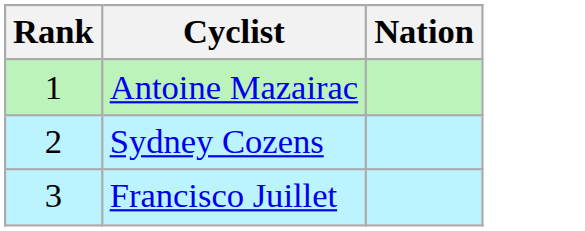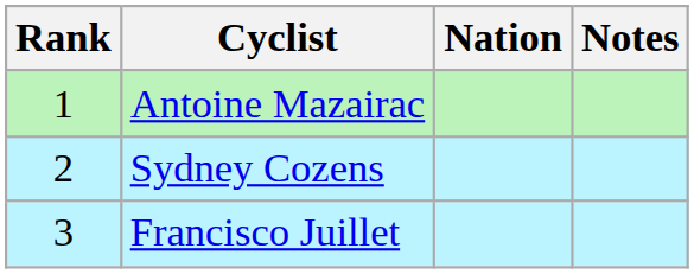 <table class="wikitable sortable" style="text-align:center;">
 <tr>
 <th>Rank</th>
 <th>Cyclist</th>
 <th>Nation</th>
+<th>Notes</th>
 </tr>
 <tr bgcolor=bbf3bb>
 <td>1</td>
 <td align=left><a href='#'>Antoine Mazairac</a></td>
 <td align=left></td>
+<td></td>
 </tr>
 <tr bgcolor=bbf3ff>
 <td>2</td>
 <td align=left><a href='#'>Sydney Cozens</a></td>
 <td align=left></td>
+<td></td>
 </tr>
 <tr bgcolor=bbf3ff>
 <td>3</td>
 <td align=left><a href='#'>Francisco Juillet</a></td>
 <td align=left></td>
+<td></td>
 </tr>
 </table>
